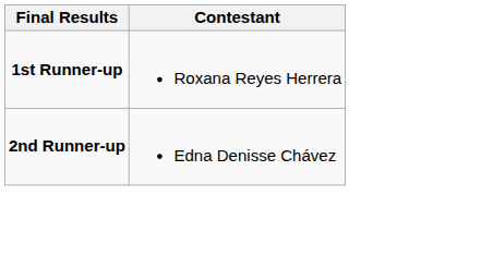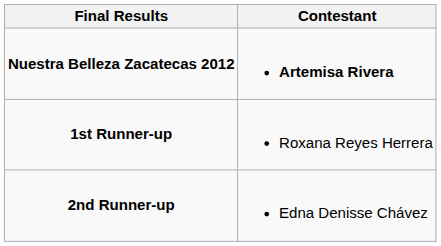 <table class="wikitable">
 <tr>
 <th>Final Results</th>
 <th>Contestant</th>
+</tr>
+<tr>
+<td style="text-align:center;"><strong>Nuestra Belleza Zacatecas 2012</strong></td>
+<td><br><ul><li><strong>Artemisa Rivera</strong></li></ul></td>
 </tr>
 <tr>
 <td style="text-align:center;"><strong>1st Runner-up</strong></td>
 <td><br><ul><li>Roxana Reyes Herrera</li></ul></td>
 </tr>
 <tr>
 <td style="text-align:center;"><strong>2nd Runner-up</strong></td>
 <td><br><ul><li>Edna Denisse Chávez</li></ul></td>
 </tr>
 </table>
